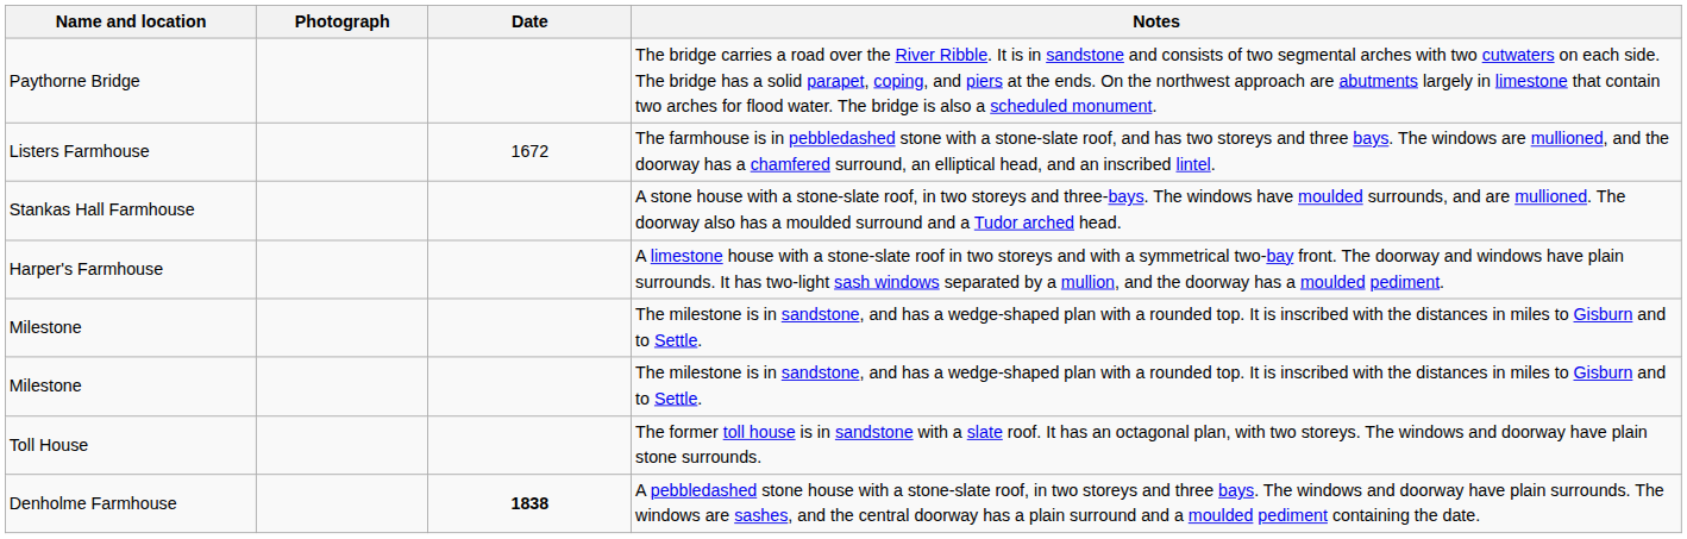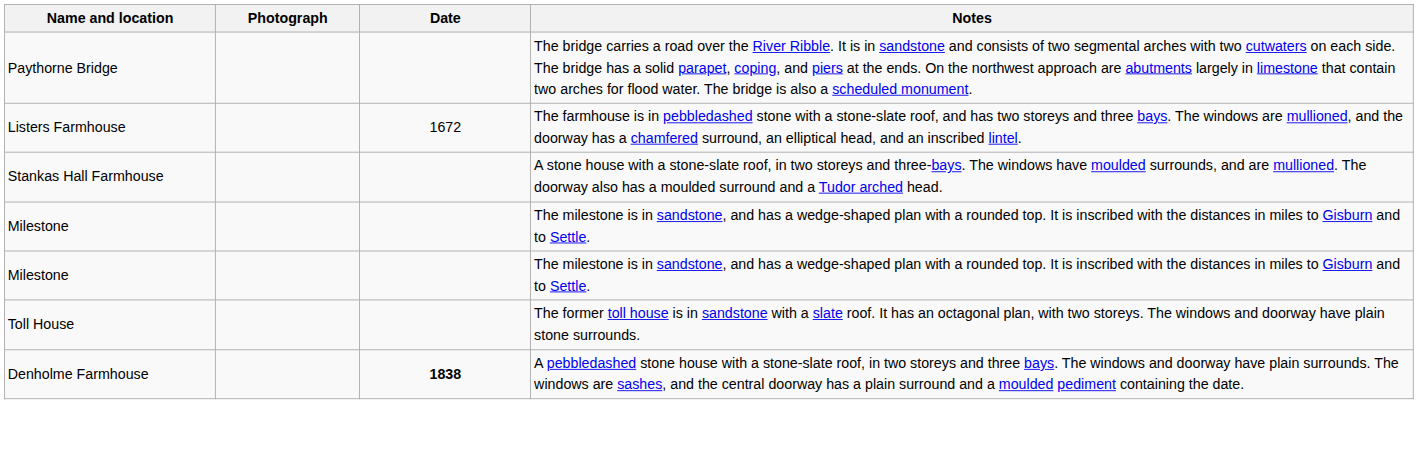 <table class="wikitable sortable plainrowheaders" style="width:100%;border:0px;text-align:left;line-height:150%;">
 <tr>
 <th scope="col"  style="width:150px">Name and location</th>
 <th scope="col"  style="width:100px" class="unsortable">Photograph</th>
 <th scope="col"  style="width:120px">Date</th>
 <th scope="col"  style="width:650px" class="unsortable">Notes</th>
 </tr>
 <tr>
 <td>Paythorne Bridge<br><small></small></td>
 <td></td>
 <td align="center"></td>
 <td>The bridge carries a road over the <a href='#'>River Ribble</a>.  It is in <a href='#'>sandstone</a> and consists of two segmental arches with two <a href='#'>cutwaters</a> on each side.  The bridge has a solid <a href='#'>parapet</a>, <a href='#'>coping</a>, and <a href='#'>piers</a> at the ends.  On the northwest approach are <a href='#'>abutments</a> largely in <a href='#'>limestone</a> that contain two arches for flood water.  The bridge is also a <a href='#'>scheduled monument</a>.</td>
 </tr>
 <tr>
 <td>Listers Farmhouse<br><small></small></td>
 <td></td>
 <td align="center">1672</td>
 <td>The farmhouse is in <a href='#'>pebbledashed</a> stone with a stone-slate roof, and has two storeys and three <a href='#'>bays</a>.  The windows are <a href='#'>mullioned</a>, and the doorway has a <a href='#'>chamfered</a> surround, an elliptical head, and an inscribed <a href='#'>lintel</a>.</td>
 </tr>
 <tr>
 <td>Stankas Hall Farmhouse<br><small></small></td>
 <td></td>
 <td align="center"></td>
 <td>A stone house with a stone-slate roof, in two storeys and three-<a href='#'>bays</a>.  The windows have <a href='#'>moulded</a> surrounds, and are <a href='#'>mullioned</a>.  The doorway also has a moulded surround and a <a href='#'>Tudor arched</a> head.</td>
-</tr>
-<tr>
-<td>Harper's Farmhouse<br><small></small></td>
-<td></td>
-<td align="center"></td>
-<td>A <a href='#'>limestone</a> house with a stone-slate roof in two storeys and with a symmetrical two-<a href='#'>bay</a> front.  The doorway and windows have plain surrounds.  It has two-light <a href='#'>sash windows</a> separated by a <a href='#'>mullion</a>, and the doorway has a <a href='#'>moulded</a> <a href='#'>pediment</a>.</td>
 </tr>
 <tr>
 <td>Milestone<br><small></small></td>
 <td></td>
 <td align="center"></td>
 <td>The milestone is in <a href='#'>sandstone</a>, and has a wedge-shaped plan with a rounded top.  It is inscribed with the distances in miles to <a href='#'>Gisburn</a> and to <a href='#'>Settle</a>.</td>
 </tr>
 <tr>
 <td>Milestone<br><small></small></td>
 <td></td>
 <td align="center"></td>
 <td>The milestone is in <a href='#'>sandstone</a>, and has a wedge-shaped plan with a rounded top.  It is inscribed with the distances in miles to <a href='#'>Gisburn</a> and to <a href='#'>Settle</a>.</td>
 </tr>
 <tr>
 <td>Toll House<br><small></small></td>
 <td></td>
 <td align="center"></td>
 <td>The former <a href='#'>toll house</a> is in <a href='#'>sandstone</a> with a <a href='#'>slate</a> roof.  It has an octagonal plan, with two storeys.  The windows and doorway have plain stone surrounds.</td>
 </tr>
 <tr>
 <td>Denholme Farmhouse<br><small></small></td>
 <td></td>
 <td align="center"><strong>1838</strong></td>
 <td>A <a href='#'>pebbledashed</a> stone house with a stone-slate roof, in two storeys and three <a href='#'>bays</a>.  The windows and doorway have plain surrounds.  The windows are <a href='#'>sashes</a>, and the central doorway has a plain surround and a <a href='#'>moulded</a> <a href='#'>pediment</a> containing the date.</td>
 </tr>
 <tr>
 </tr>
 </table>
